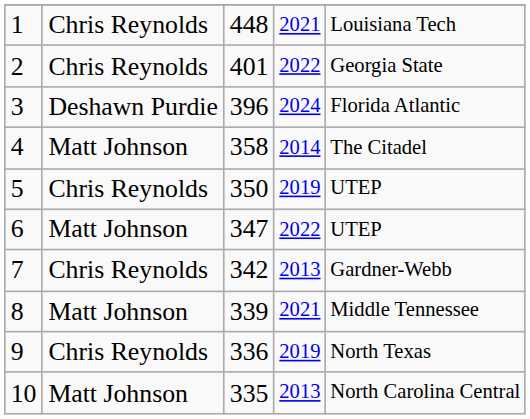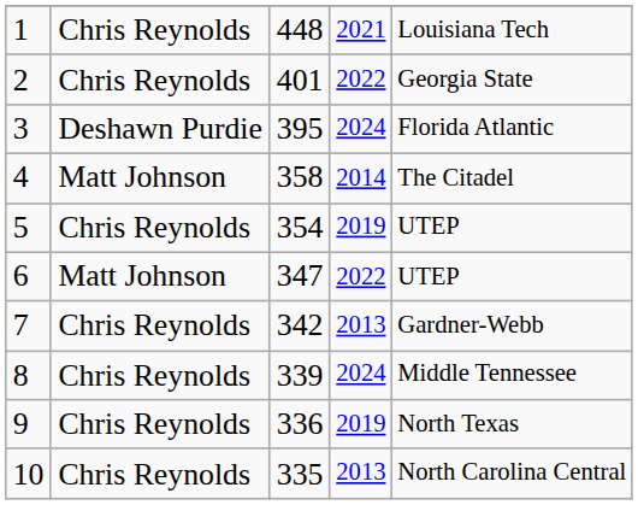 <table class="wikitable">
 <tr>
 </tr>
 <tr>
 <td>1</td>
 <td>Chris Reynolds</td>
 <td>448</td>
 <td style="font-size:80%;"><a href='#'>2021</a></td>
 <td style="font-size:80%;">Louisiana Tech</td>
 </tr>
 <tr>
 <td>2</td>
 <td>Chris Reynolds</td>
 <td>401</td>
 <td style="font-size:80%;"><a href='#'>2022</a></td>
 <td style="font-size:80%;">Georgia State</td>
 </tr>
 <tr>
 <td>3</td>
 <td>Deshawn Purdie</td>
-<td>396</td>
+<td>395</td>
 <td style="font-size:80%;"><a href='#'>2024</a></td>
 <td style="font-size:80%;">Florida Atlantic</td>
 </tr>
 <tr>
 <td>4</td>
 <td>Matt Johnson</td>
 <td>358</td>
 <td style="font-size:80%;"><a href='#'>2014</a></td>
 <td style="font-size:80%;">The Citadel</td>
 </tr>
 <tr>
 <td>5</td>
 <td>Chris Reynolds</td>
-<td>350</td>
+<td>354</td>
 <td style="font-size:80%;"><a href='#'>2019</a></td>
 <td style="font-size:80%;">UTEP</td>
 </tr>
 <tr>
 <td>6</td>
 <td>Matt Johnson</td>
 <td>347</td>
 <td style="font-size:80%;"><a href='#'>2022</a></td>
 <td style="font-size:80%;">UTEP</td>
 </tr>
 <tr>
 <td>7</td>
 <td>Chris Reynolds</td>
 <td>342</td>
 <td style="font-size:80%;"><a href='#'>2013</a></td>
 <td style="font-size:80%;">Gardner-Webb</td>
 </tr>
 <tr>
 <td>8</td>
-<td>Matt Johnson</td>
+<td>Chris Reynolds</td>
 <td>339</td>
-<td style="font-size:80%;"><a href='#'>2021</a></td>
+<td style="font-size:80%;"><a href='#'>2024</a></td>
 <td style="font-size:80%;">Middle Tennessee</td>
 </tr>
 <tr>
 <td>9</td>
 <td>Chris Reynolds</td>
 <td>336</td>
 <td style="font-size:80%;"><a href='#'>2019</a></td>
 <td style="font-size:80%;">North Texas</td>
 </tr>
 <tr>
 <td>10</td>
-<td>Matt Johnson</td>
+<td>Chris Reynolds</td>
 <td>335</td>
 <td style="font-size:80%;"><a href='#'>2013</a></td>
 <td style="font-size:80%;">North Carolina Central</td>
 </tr>
 </table>
